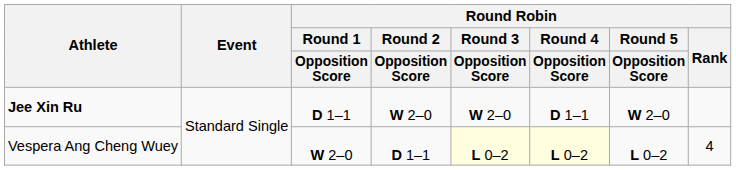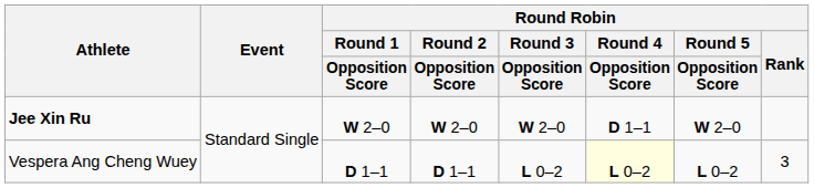 <table class="wikitable" style="font-size:90%">
 <tr>
 <th rowspan="3">Athlete</th>
 <th rowspan="3">Event</th>
 <th colspan="6">Round Robin</th>
 </tr>
 <tr>
 <th>Round 1</th>
 <th>Round 2</th>
 <th>Round 3</th>
 <th>Round 4</th>
 <th>Round 5</th>
 <th rowspan="2">Rank</th>
 </tr>
 <tr style="font-size:95%" align="center">
 <th>Opposition<br>Score</th>
 <th>Opposition<br>Score</th>
 <th>Opposition<br>Score</th>
 <th>Opposition<br>Score</th>
 <th>Opposition<br>Score</th>
 </tr>
 <tr align="center">
 <td align="left"><strong>Jee Xin Ru</strong></td>
 <td rowspan="2" align="left">Standard Single</td>
-<td><br><strong>D</strong> 1–1</td>
+<td><br><strong>W</strong> 2–0</td>
 <td><br><strong>W</strong> 2–0</td>
 <td><br><strong>W</strong> 2–0</td>
 <td><br><strong>D</strong> 1–1</td>
 <td><br><strong>W</strong> 2–0</td>
 <td></td>
 </tr>
 <tr align="center">
 <td align="left">Vespera Ang Cheng Wuey</td>
-<td><br><strong>W</strong> 2–0</td>
 <td><br><strong>D</strong> 1–1</td>
-<td style="background: lightyellow;"><br><strong>L</strong> 0–2</td>
+<td><br><strong>D</strong> 1–1</td>
+<td><br><strong>L</strong> 0–2</td>
 <td style="background: lightyellow;"><br><strong>L</strong> 0–2</td>
 <td><br><strong>L</strong> 0–2</td>
-<td>4</td>
+<td>3</td>
 </tr>
 </table>
